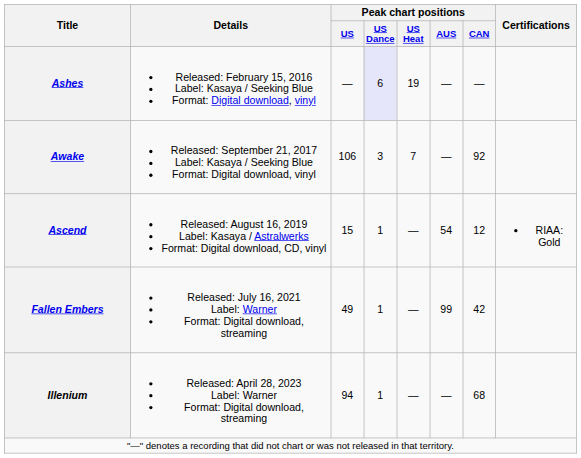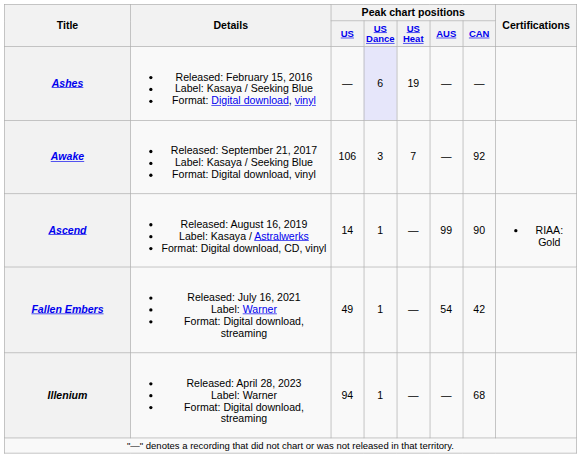 <table class="wikitable plainrowheaders" style="text-align:center;">
 <tr>
 <th rowspan="2" scope="col" style="width:11.5em;">Title</th>
 <th rowspan="2" scope="col" style="width:18.5em;">Details</th>
 <th colspan="5">Peak chart positions</th>
 <th rowspan="2">Certifications</th>
 </tr>
 <tr>
 <th scope="col" style="width:3em;font-size:90%;"><a href='#'>US</a><br></th>
 <th scope="col" style="width:3em;font-size:90%;"><a href='#'>US Dance</a><br></th>
 <th scope="col" style="width:3em;font-size:90%;"><a href='#'>US Heat</a><br></th>
 <th scope="col" style="width:3em;font-size:90%;"><a href='#'>AUS</a><br></th>
 <th scope="col" style="width:3em;font-size:90%;"><a href='#'>CAN</a><br></th>
 </tr>
 <tr>
 <th scope="row"><em><a href='#'>Ashes</a></em></th>
 <td><br><ul><li>Released: February 15, 2016</li><li>Label: Kasaya / Seeking Blue</li><li>Format: <a href='#'>Digital download</a>, <a href='#'>vinyl</a></li></ul></td>
 <td>—</td>
 <td style="background: lavender;">6</td>
 <td>19</td>
 <td>—</td>
 <td>—</td>
 <td></td>
 </tr>
 <tr>
 <th scope="row"><em><a href='#'>Awake</a></em></th>
 <td><br><ul><li>Released: September 21, 2017</li><li>Label: Kasaya / Seeking Blue</li><li>Format: Digital download, vinyl</li></ul></td>
 <td>106</td>
 <td>3</td>
 <td>7</td>
 <td>—</td>
 <td>92</td>
 <td></td>
 </tr>
 <tr>
 <th scope="row"><em><a href='#'>Ascend</a></em></th>
 <td><br><ul><li>Released: August 16, 2019</li><li>Label: Kasaya / <a href='#'>Astralwerks</a></li><li>Format: Digital download, CD, vinyl</li></ul></td>
-<td>15</td>
+<td>14</td>
 <td>1</td>
 <td>—</td>
-<td>54</td>
-<td>12</td>
+<td>99</td>
+<td>90</td>
 <td><br><ul><li>RIAA: Gold</li></ul></td>
 </tr>
 <tr>
 <th scope="row"><em><a href='#'>Fallen Embers</a></em></th>
 <td><br><ul><li>Released: July 16, 2021</li><li>Label: <a href='#'>Warner</a></li><li>Format: Digital download, streaming</li></ul></td>
 <td>49</td>
 <td>1</td>
 <td>—</td>
-<td>99</td>
+<td>54</td>
 <td>42</td>
 <td></td>
 </tr>
 <tr>
 <th scope="row"><em>Illenium</em></th>
 <td><br><ul><li>Released: April 28, 2023</li><li>Label: Warner</li><li>Format: Digital download, streaming</li></ul></td>
 <td>94</td>
 <td>1</td>
 <td>—</td>
 <td>—</td>
 <td>68</td>
 <td></td>
 </tr>
 <tr>
 <td colspan="8" style="font-size:90%">"—" denotes a recording that did not chart or was not released in that territory.</td>
 </tr>
 </table>
